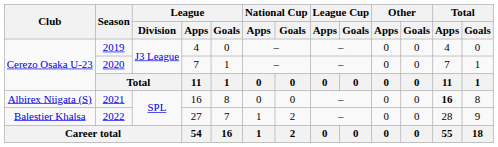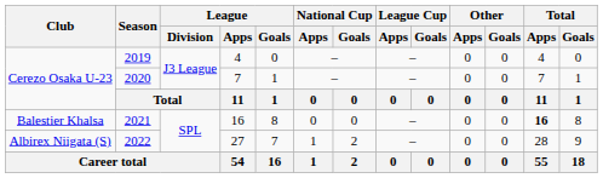 <table class="wikitable" style="text-align: center">
 <tr>
 <th rowspan="2">Club</th>
 <th rowspan="2">Season</th>
 <th colspan="3">League</th>
 <th colspan="2">National Cup</th>
 <th colspan="2">League Cup</th>
 <th colspan="2">Other</th>
 <th colspan="2">Total</th>
 </tr>
 <tr>
 <th>Division</th>
 <th>Apps</th>
 <th>Goals</th>
 <th>Apps</th>
 <th>Goals</th>
 <th>Apps</th>
 <th>Goals</th>
 <th>Apps</th>
 <th>Goals</th>
 <th>Apps</th>
 <th>Goals</th>
 </tr>
 <tr>
 <td rowspan="3"><a href='#'>Cerezo Osaka U-23</a></td>
 <td><a href='#'>2019</a></td>
 <td rowspan="2"><a href='#'>J3 League</a></td>
 <td>4</td>
 <td>0</td>
 <td colspan="2">–</td>
 <td colspan="2">–</td>
 <td>0</td>
 <td>0</td>
 <td>4</td>
 <td>0</td>
 </tr>
 <tr>
 <td><a href='#'>2020</a></td>
 <td>7</td>
 <td>1</td>
 <td colspan="2">–</td>
 <td colspan="2">–</td>
 <td>0</td>
 <td>0</td>
 <td>7</td>
 <td>1</td>
 </tr>
 <tr>
 <th colspan=2>Total</th>
 <th>11</th>
 <th>1</th>
 <th>0</th>
 <th>0</th>
 <th>0</th>
 <th>0</th>
 <th>0</th>
 <th>0</th>
 <th>11</th>
 <th>1</th>
 </tr>
 <tr>
-<td><a href='#'>Albirex Niigata (S)</a></td>
+<td><a href='#'>Balestier Khalsa</a></td>
 <td><a href='#'>2021</a></td>
 <td rowspan="2"><a href='#'>SPL</a></td>
 <td>16</td>
 <td>8</td>
 <td>0</td>
 <td>0</td>
 <td colspan="2">–</td>
 <td>0</td>
 <td>0</td>
 <td><strong>16</strong></td>
 <td>8</td>
 </tr>
 <tr>
-<td><a href='#'>Balestier Khalsa</a></td>
+<td><a href='#'>Albirex Niigata (S)</a></td>
 <td><a href='#'>2022</a></td>
 <td>27</td>
 <td>7</td>
 <td>1</td>
 <td>2</td>
 <td colspan="2">–</td>
 <td>0</td>
 <td>0</td>
 <td>28</td>
 <td>9</td>
 </tr>
 <tr>
 <th colspan=3>Career total</th>
 <th>54</th>
 <th>16</th>
 <th>1</th>
 <th>2</th>
 <th>0</th>
 <th>0</th>
 <th>0</th>
 <th>0</th>
 <th>55</th>
 <th>18</th>
 </tr>
 </table>
